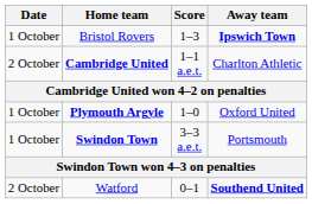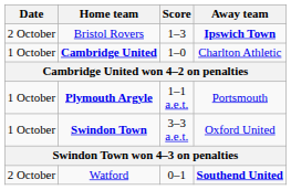 <table class="wikitable" style="text-align: center">
 <tr>
 <th>Date</th>
 <th>Home team</th>
 <th>Score</th>
 <th>Away team</th>
 </tr>
 <tr>
-<td>1 October</td>
+<td>2 October</td>
 <td><a href='#'>Bristol Rovers</a></td>
 <td>1–3</td>
 <td><strong><a href='#'>Ipswich Town</a></strong></td>
 </tr>
 <tr>
-<td>2 October</td>
+<td>1 October</td>
 <td><strong><a href='#'>Cambridge United</a></strong></td>
-<td>1–1 <br> <a href='#'>a.e.t.</a></td>
+<td>1–0</td>
 <td><a href='#'>Charlton Athletic</a></td>
 </tr>
 <tr>
 <th colspan="5">Cambridge United won 4–2 on penalties</th>
 </tr>
 <tr>
 <td>1 October</td>
 <td><strong><a href='#'>Plymouth Argyle</a></strong></td>
-<td>1–0</td>
-<td><a href='#'>Oxford United</a></td>
+<td>1–1 <br> <a href='#'>a.e.t.</a></td>
+<td><a href='#'>Portsmouth</a></td>
 </tr>
 <tr>
 <td>1 October</td>
 <td><strong><a href='#'>Swindon Town</a></strong></td>
 <td>3–3 <br> <a href='#'>a.e.t.</a></td>
-<td><a href='#'>Portsmouth</a></td>
+<td><a href='#'>Oxford United</a></td>
 </tr>
 <tr>
 <th colspan="5">Swindon Town won 4–3 on penalties</th>
 </tr>
 <tr>
 <td>2 October</td>
 <td><a href='#'>Watford</a></td>
 <td>0–1</td>
 <td><strong><a href='#'>Southend United</a></strong></td>
 </tr>
 </table>
